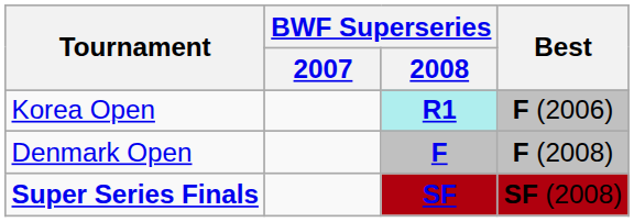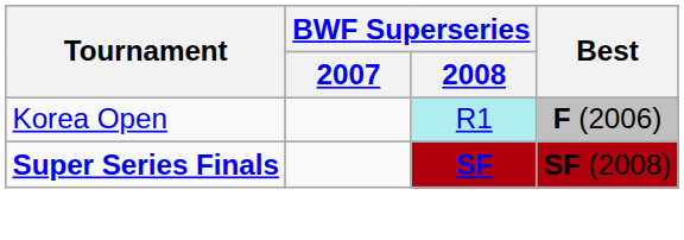 <table class="wikitable" style="font-size: 90%; text-align:center">
 <tr>
 <th rowspan="2">Tournament</th>
 <th colspan="2"><strong><a href='#'>BWF Superseries</a></strong></th>
 <th rowspan="2">Best</th>
 </tr>
 <tr>
 <th><a href='#'>2007</a></th>
 <th><a href='#'>2008</a></th>
 </tr>
 <tr>
 <td align=left><a href='#'>Korea Open</a></td>
 <td></td>
-<td bgcolor=afeeee><strong><a href='#'>R1</a></strong></td>
+<td bgcolor=afeeee><a href='#'>R1</a></td>
 <td bgcolor=Silver><strong>F</strong> (2006)</td>
-</tr>
-<tr>
-<td align=left><a href='#'>Denmark Open</a></td>
-<td></td>
-<td bgcolor=Silver><a href='#'><strong>F</strong></a></td>
-<td bgcolor=Silver><strong>F</strong> (2008)</td>
 </tr>
 <tr>
 <td align=left><strong><a href='#'>Super Series Finals</a></strong></td>
 <td></td>
 <td bgcolor=Bronze><a href='#'><strong>SF</strong></a></td>
 <td bgcolor=Bronze><strong>SF</strong> (2008)</td>
 </tr>
 </table>
